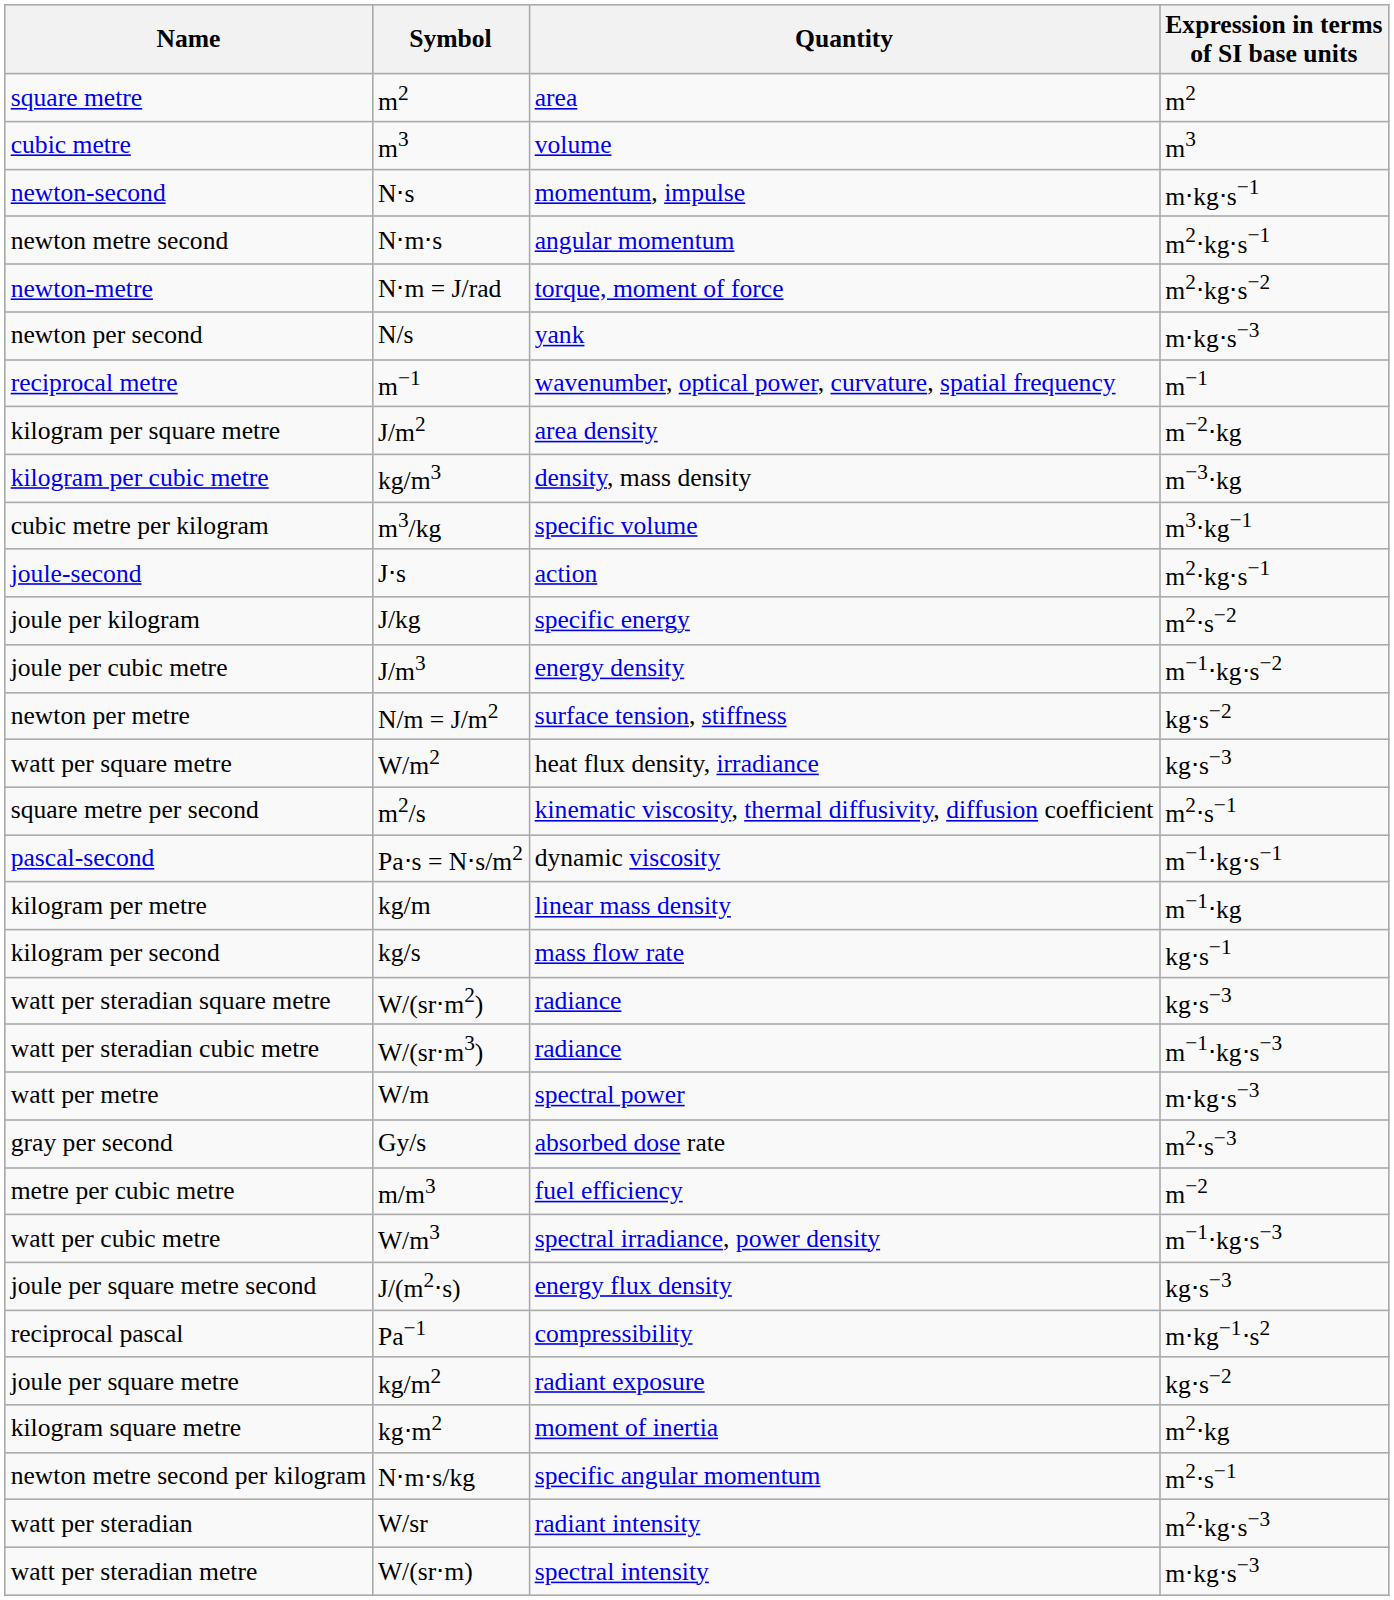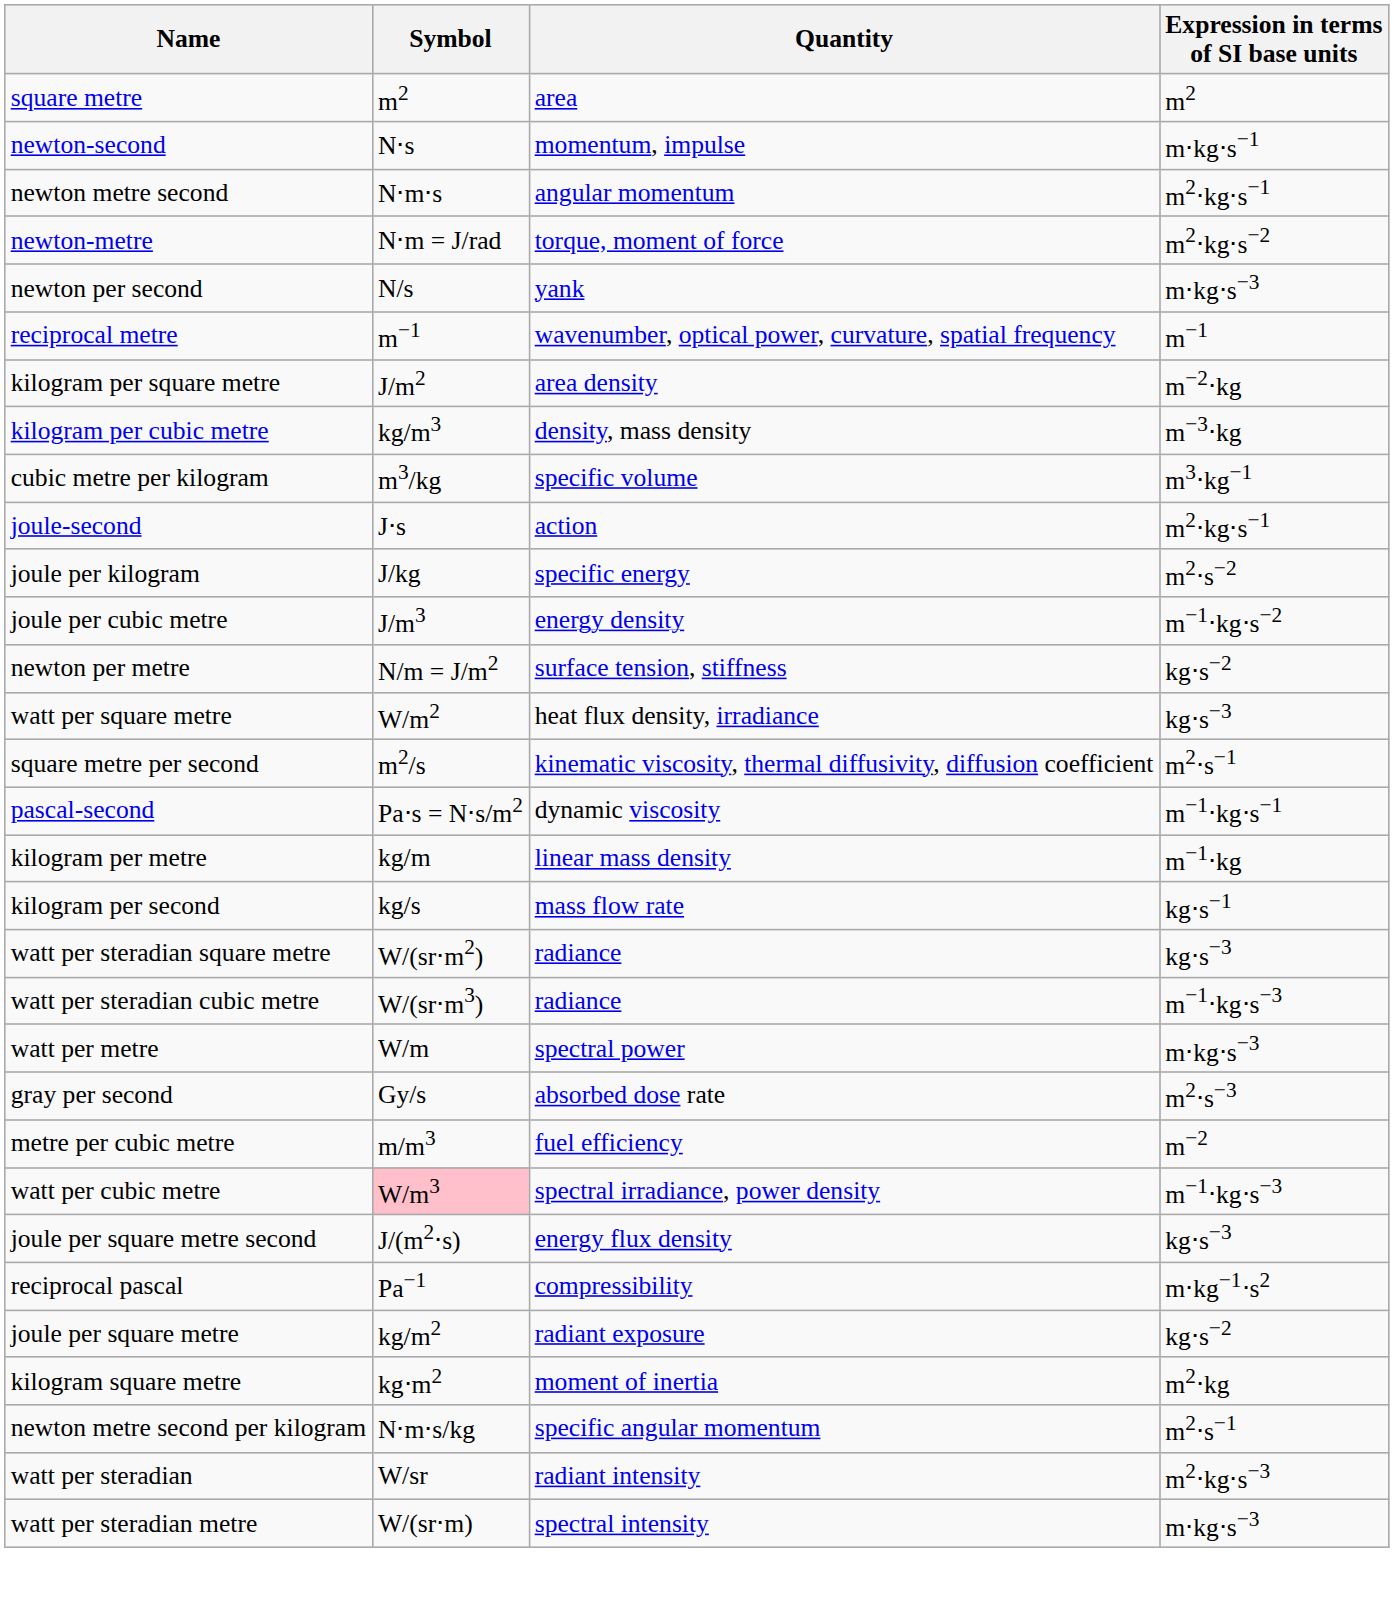 <table class="wikitable sortable">
 <tr>
 <th>Name</th>
 <th>Symbol</th>
 <th>Quantity</th>
 <th>Expression in terms<br> of SI base units</th>
 </tr>
 <tr>
 <td><a href='#'>square metre</a></td>
 <td>m<sup>2</sup></td>
 <td><a href='#'>area</a></td>
 <td>m<sup>2</sup></td>
-</tr>
-<tr>
-<td><a href='#'>cubic metre</a></td>
-<td>m<sup>3</sup></td>
-<td><a href='#'>volume</a></td>
-<td>m<sup>3</sup></td>
 </tr>
 <tr>
 <td><a href='#'>newton-second</a></td>
 <td>N⋅s</td>
 <td><a href='#'>momentum</a>, <a href='#'>impulse</a></td>
 <td>m⋅kg⋅s<sup>−1</sup></td>
 </tr>
 <tr>
 <td>newton metre second</td>
 <td>N⋅m⋅s</td>
 <td><a href='#'>angular momentum</a></td>
 <td>m<sup>2</sup>⋅kg⋅s<sup>−1</sup></td>
 </tr>
 <tr>
 <td><a href='#'>newton-metre</a></td>
 <td>N⋅m = J/rad</td>
 <td><a href='#'>torque, moment of force</a></td>
 <td>m<sup>2</sup>⋅kg⋅s<sup>−2</sup></td>
 </tr>
 <tr>
 <td>newton per second</td>
 <td>N/s</td>
 <td><a href='#'>yank</a></td>
 <td>m⋅kg⋅s<sup>−3</sup></td>
 </tr>
 <tr>
 <td><a href='#'>reciprocal metre</a></td>
 <td>m<sup>−1</sup></td>
 <td><a href='#'>wavenumber</a>, <a href='#'>optical power</a>, <a href='#'>curvature</a>, <a href='#'>spatial frequency</a></td>
 <td>m<sup>−1</sup></td>
 </tr>
 <tr>
 <td>kilogram per square metre</td>
 <td>J/m<sup>2</sup></td>
 <td><a href='#'>area density</a></td>
 <td>m<sup>−2</sup>⋅kg</td>
 </tr>
 <tr>
 <td><a href='#'>kilogram per cubic metre</a></td>
 <td>kg/m<sup>3</sup></td>
 <td><a href='#'>density</a>, mass density</td>
 <td>m<sup>−3</sup>⋅kg</td>
 </tr>
 <tr>
 <td>cubic metre per kilogram</td>
 <td>m<sup>3</sup>/kg</td>
 <td><a href='#'>specific volume</a></td>
 <td>m<sup>3</sup>⋅kg<sup>−1</sup></td>
 </tr>
 <tr>
 <td><a href='#'>joule-second</a></td>
 <td>J⋅s</td>
 <td><a href='#'>action</a></td>
 <td>m<sup>2</sup>⋅kg⋅s<sup>−1</sup></td>
 </tr>
 <tr>
 <td>joule per kilogram</td>
 <td>J/kg</td>
 <td><a href='#'>specific energy</a></td>
 <td>m<sup>2</sup>⋅s<sup>−2</sup></td>
 </tr>
 <tr>
 <td>joule per cubic metre</td>
 <td>J/m<sup>3</sup></td>
 <td><a href='#'>energy density</a></td>
 <td>m<sup>−1</sup>⋅kg⋅s<sup>−2</sup></td>
 </tr>
 <tr>
 <td>newton per metre</td>
 <td>N/m = J/m<sup>2</sup></td>
 <td><a href='#'>surface tension</a>, <a href='#'>stiffness</a></td>
 <td>kg⋅s<sup>−2</sup></td>
 </tr>
 <tr>
 <td>watt per square metre</td>
 <td>W/m<sup>2</sup></td>
 <td>heat flux density, <a href='#'>irradiance</a></td>
 <td>kg⋅s<sup>−3</sup></td>
 </tr>
 <tr>
 <td>square metre per second</td>
 <td>m<sup>2</sup>/s</td>
 <td><a href='#'>kinematic viscosity</a>, <a href='#'>thermal diffusivity</a>, <a href='#'>diffusion</a> coefficient</td>
 <td>m<sup>2</sup>⋅s<sup>−1</sup></td>
 </tr>
 <tr>
 <td><a href='#'>pascal-second</a></td>
 <td>Pa⋅s = N⋅s/m<sup>2</sup></td>
 <td>dynamic <a href='#'>viscosity</a></td>
 <td>m<sup>−1</sup>⋅kg⋅s<sup>−1</sup></td>
 </tr>
 <tr>
 <td>kilogram per metre</td>
 <td>kg/m</td>
 <td><a href='#'>linear mass density</a></td>
 <td>m<sup>−1</sup>⋅kg</td>
 </tr>
 <tr>
 <td>kilogram per second</td>
 <td>kg/s</td>
 <td><a href='#'>mass flow rate</a></td>
 <td>kg⋅s<sup>−1</sup></td>
 </tr>
 <tr>
 <td>watt per steradian square metre</td>
 <td>W/(sr⋅m<sup>2</sup>)</td>
 <td><a href='#'>radiance</a></td>
 <td>kg⋅s<sup>−3</sup></td>
 </tr>
 <tr>
 <td>watt per steradian cubic metre</td>
 <td>W/(sr⋅m<sup>3</sup>)</td>
 <td><a href='#'>radiance</a></td>
 <td>m<sup>−1</sup>⋅kg⋅s<sup>−3</sup></td>
 </tr>
 <tr>
 <td>watt per metre</td>
 <td>W/m</td>
 <td><a href='#'>spectral power</a></td>
 <td>m⋅kg⋅s<sup>−3</sup></td>
 </tr>
 <tr>
 <td>gray per second</td>
 <td>Gy/s</td>
 <td><a href='#'>absorbed dose</a> rate</td>
 <td>m<sup>2</sup>⋅s<sup>−3</sup></td>
 </tr>
 <tr>
 <td>metre per cubic metre</td>
 <td>m/m<sup>3</sup></td>
 <td><a href='#'>fuel efficiency</a></td>
 <td>m<sup>−2</sup></td>
 </tr>
 <tr>
 <td>watt per cubic metre</td>
-<td>W/m<sup>3</sup></td>
+<td style="background: pink;">W/m<sup>3</sup></td>
 <td><a href='#'>spectral irradiance</a>, <a href='#'>power density</a></td>
 <td>m<sup>−1</sup>⋅kg⋅s<sup>−3</sup></td>
 </tr>
 <tr>
 <td>joule per square metre second</td>
 <td>J/(m<sup>2</sup>⋅s)</td>
 <td><a href='#'>energy flux density</a></td>
 <td>kg⋅s<sup>−3</sup></td>
 </tr>
 <tr>
 <td>reciprocal pascal</td>
 <td>Pa<sup>−1</sup></td>
 <td><a href='#'>compressibility</a></td>
 <td>m⋅kg<sup>−1</sup>⋅s<sup>2</sup></td>
 </tr>
 <tr>
 <td>joule per square metre</td>
 <td>kg/m<sup>2</sup></td>
 <td><a href='#'>radiant exposure</a></td>
 <td>kg⋅s<sup>−2</sup></td>
 </tr>
 <tr>
 <td>kilogram square metre</td>
 <td>kg⋅m<sup>2</sup></td>
 <td><a href='#'>moment of inertia</a></td>
 <td>m<sup>2</sup>⋅kg</td>
 </tr>
 <tr>
 <td>newton metre second per kilogram</td>
 <td>N⋅m⋅s/kg</td>
 <td><a href='#'>specific angular momentum</a></td>
 <td>m<sup>2</sup>⋅s<sup>−1</sup></td>
 </tr>
 <tr>
 <td>watt per steradian</td>
 <td>W/sr</td>
 <td><a href='#'>radiant intensity</a></td>
 <td>m<sup>2</sup>⋅kg⋅s<sup>−3</sup></td>
 </tr>
 <tr>
 <td>watt per steradian metre</td>
 <td>W/(sr⋅m)</td>
 <td><a href='#'>spectral intensity</a></td>
 <td>m⋅kg⋅s<sup>−3</sup></td>
 </tr>
 </table>
